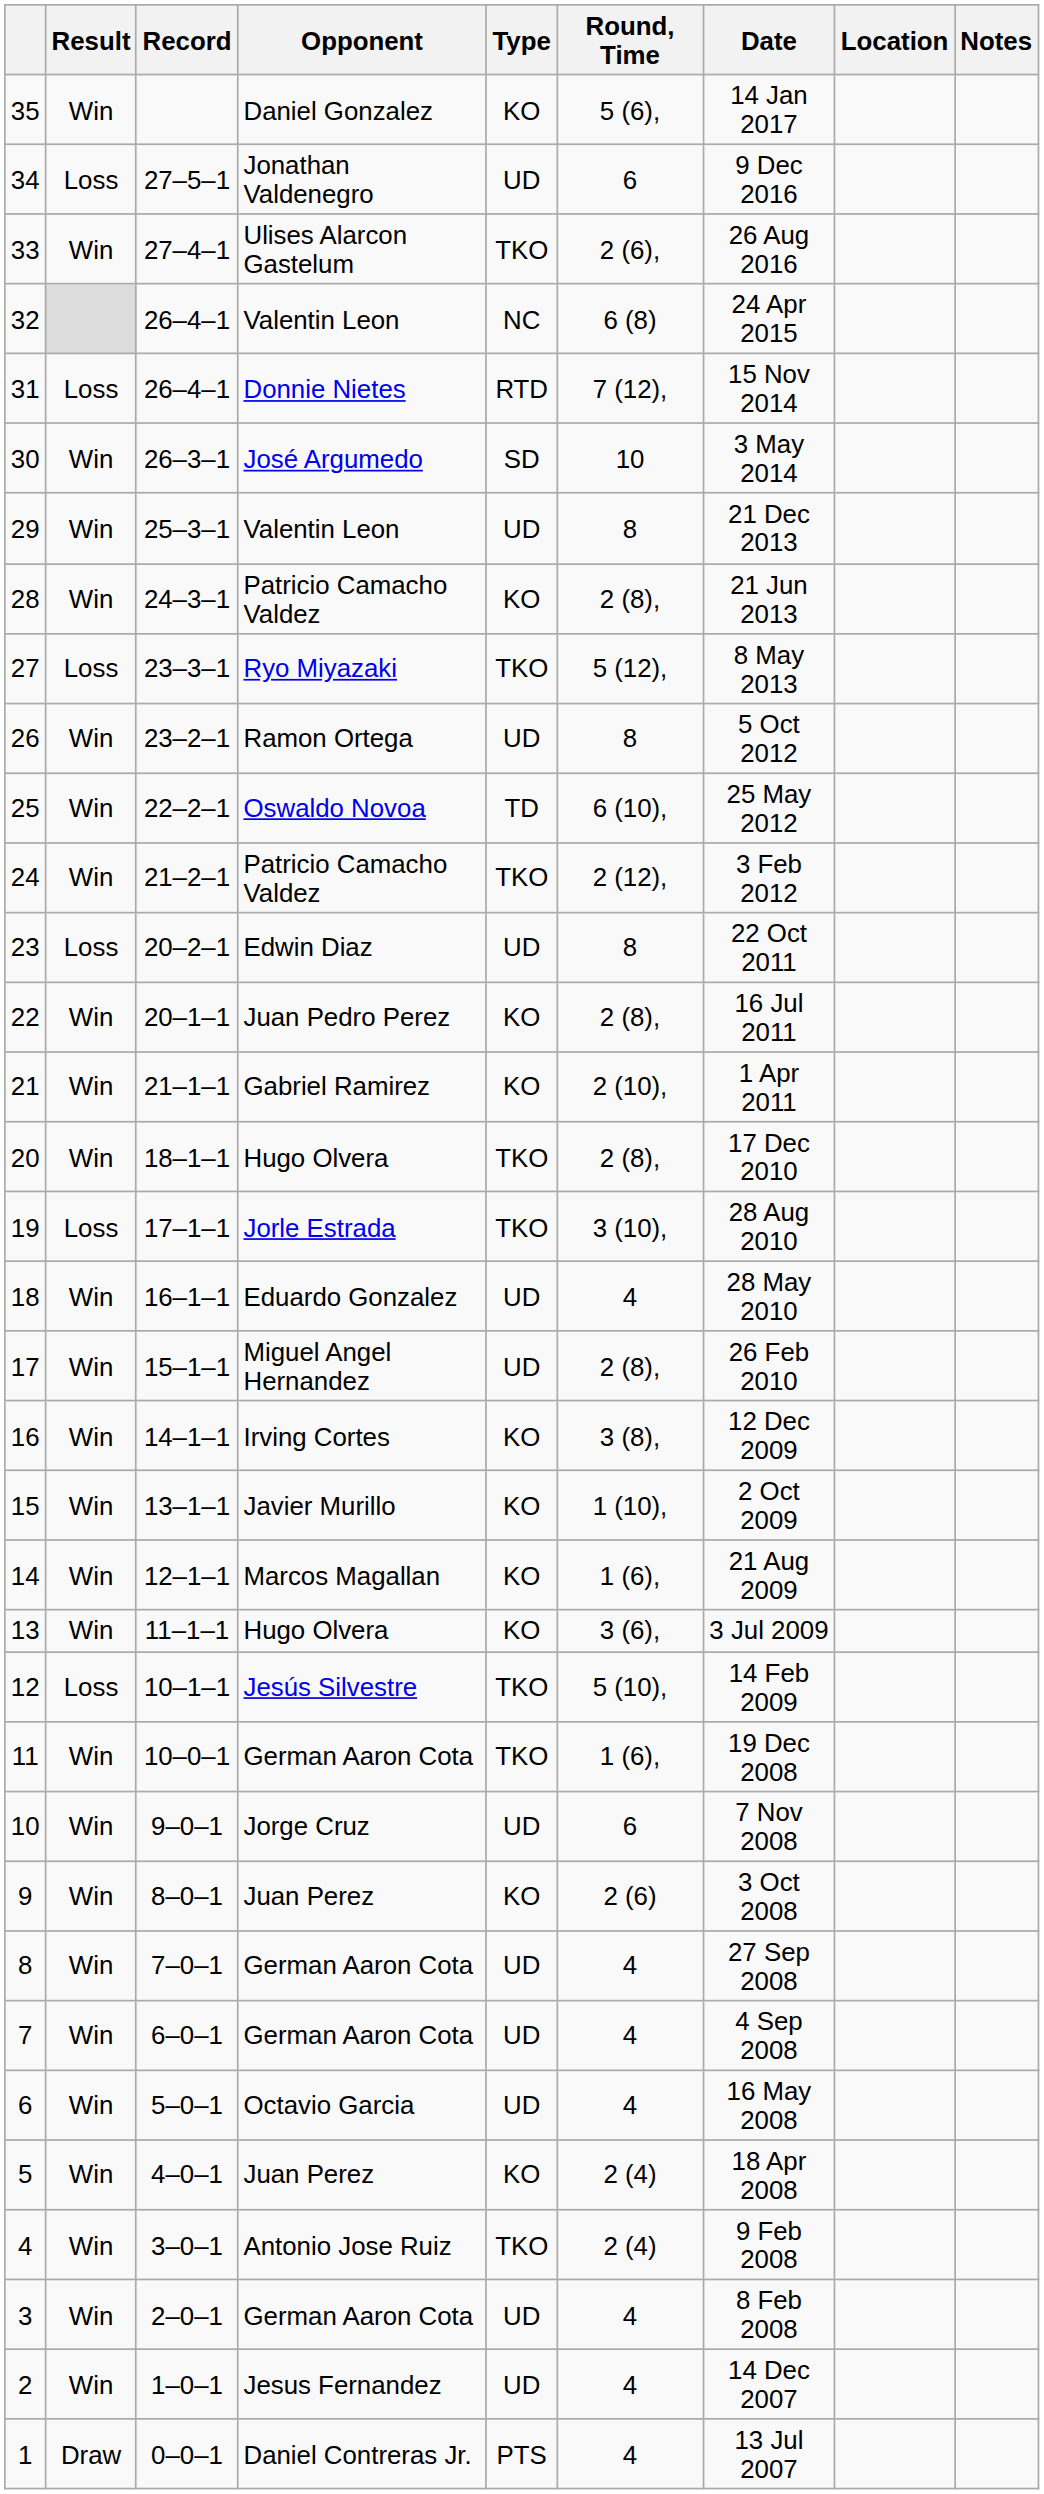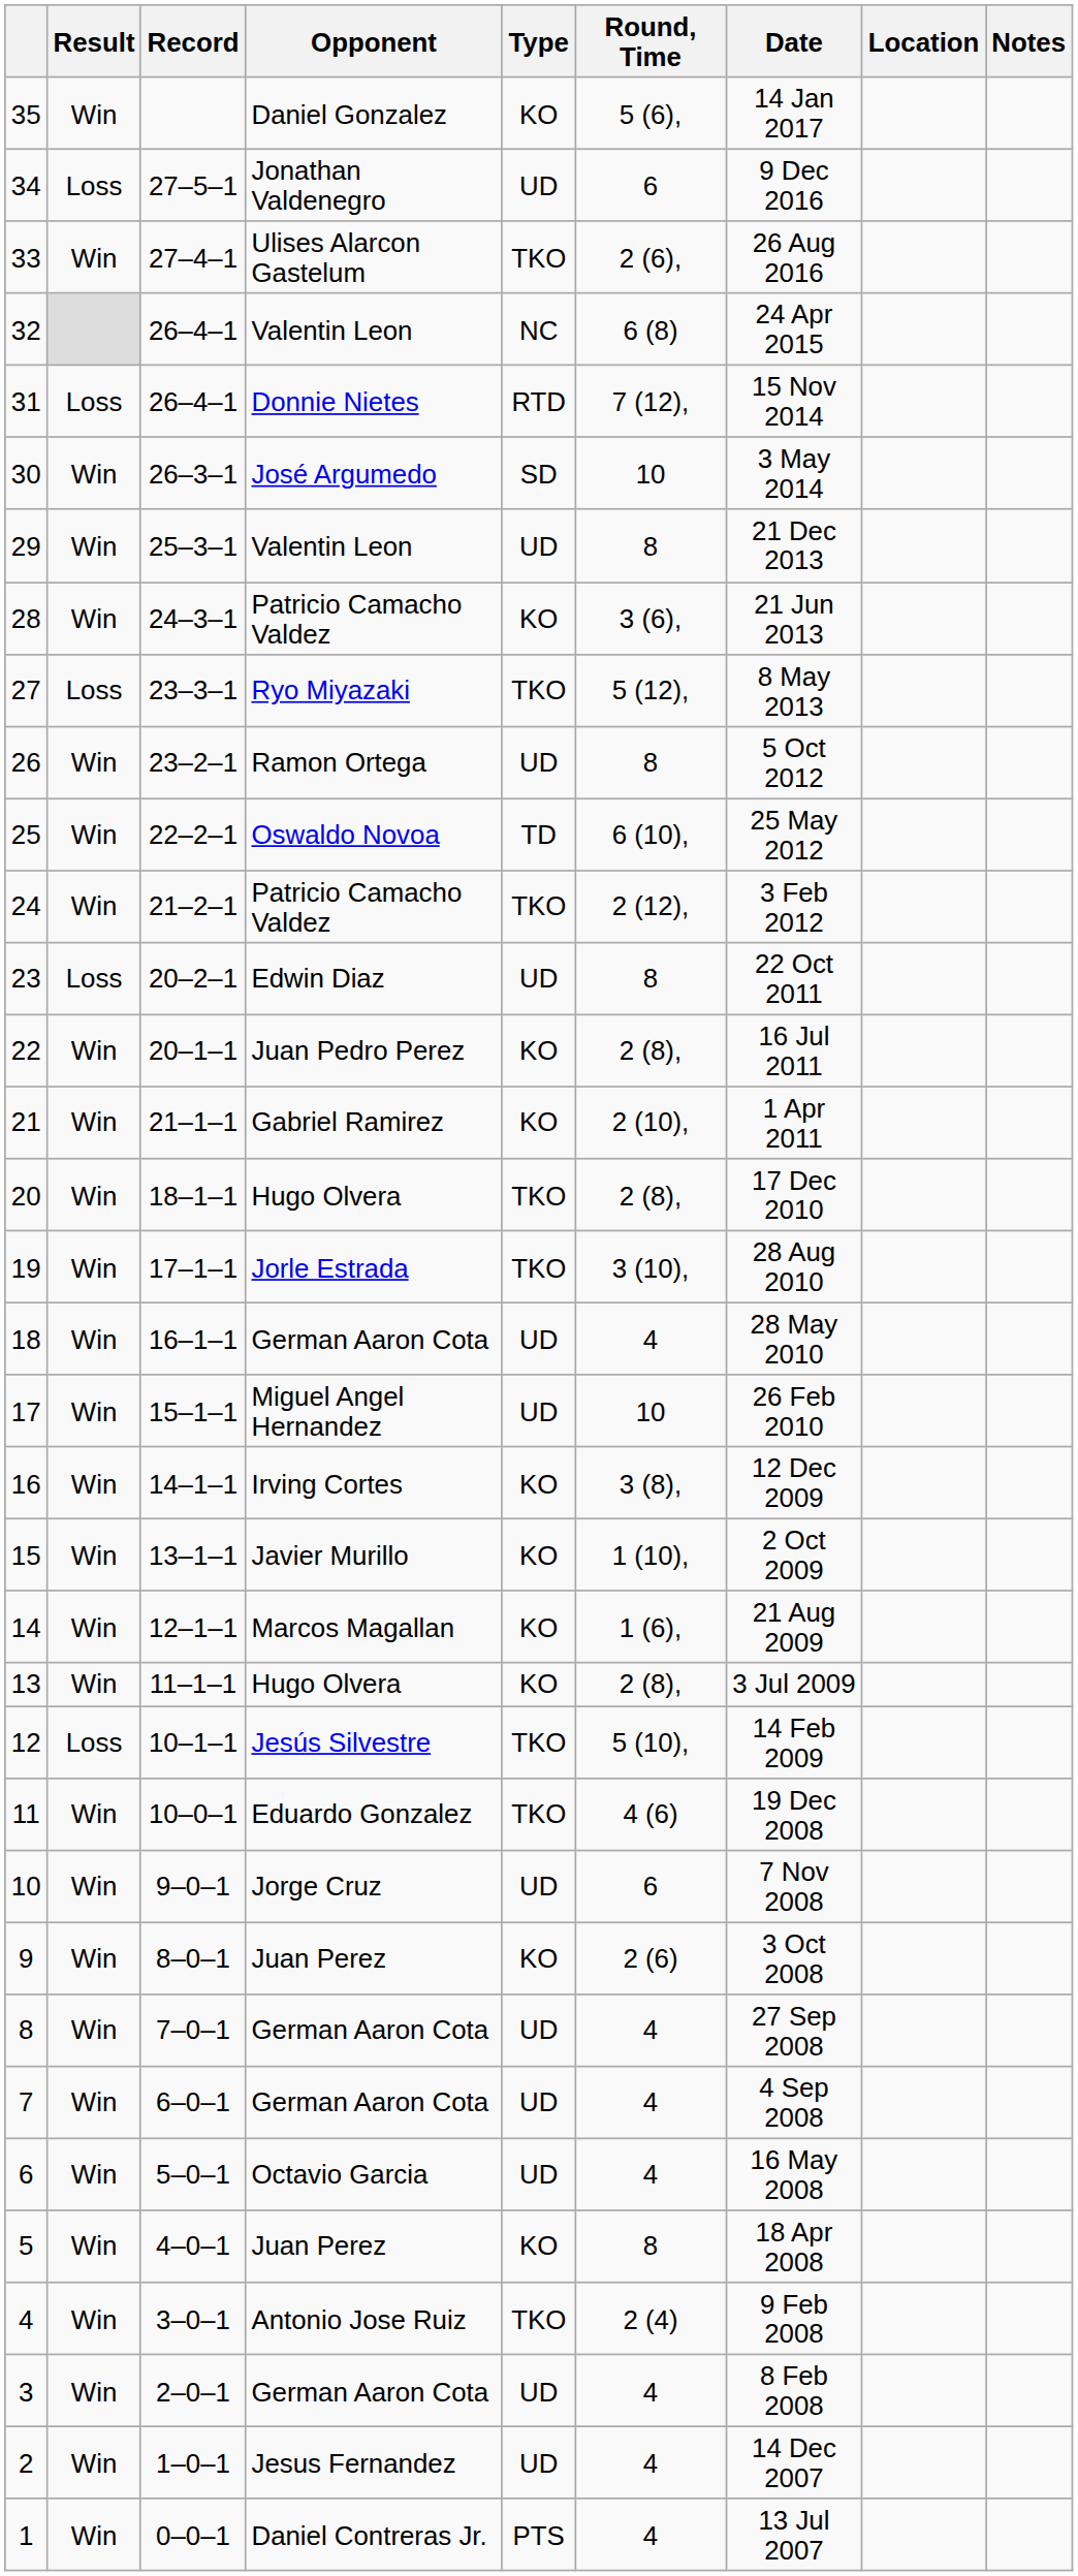 <table class="wikitable" style="text-align:center; font-size:95%">
 <tr>
 <th></th>
 <th>Result</th>
 <th>Record</th>
 <th>Opponent</th>
 <th>Type</th>
 <th>Round, Time</th>
 <th>Date</th>
 <th>Location</th>
 <th>Notes</th>
 </tr>
 <tr>
 <td>35</td>
 <td>Win</td>
 <td></td>
 <td align=left>Daniel Gonzalez</td>
 <td>KO</td>
 <td>5 (6), </td>
 <td>14 Jan 2017</td>
 <td align=left></td>
 <td></td>
 </tr>
 <tr>
 <td>34</td>
 <td>Loss</td>
 <td>27–5–1 </td>
 <td align=left>Jonathan Valdenegro</td>
 <td>UD</td>
 <td>6</td>
 <td>9 Dec 2016</td>
 <td align=left></td>
 <td></td>
 </tr>
 <tr>
 <td>33</td>
 <td>Win</td>
 <td>27–4–1 </td>
 <td align=left>Ulises Alarcon Gastelum</td>
 <td>TKO</td>
 <td>2 (6), </td>
 <td>26 Aug 2016</td>
 <td align=left></td>
 <td></td>
 </tr>
 <tr>
 <td>32</td>
 <td style="background: #DDD"></td>
 <td>26–4–1 </td>
 <td align=left>Valentin Leon</td>
 <td>NC</td>
 <td>6 (8)</td>
 <td>24 Apr 2015</td>
 <td align=left></td>
 <td align=left></td>
 </tr>
 <tr>
 <td>31</td>
 <td>Loss</td>
 <td>26–4–1</td>
 <td align=left><a href='#'>Donnie Nietes</a></td>
 <td>RTD</td>
 <td>7 (12), </td>
 <td>15 Nov 2014</td>
 <td align=left></td>
 <td align=left></td>
 </tr>
 <tr>
 <td>30</td>
 <td>Win</td>
 <td>26–3–1</td>
 <td align=left><a href='#'>José Argumedo</a></td>
 <td>SD</td>
 <td>10</td>
 <td>3 May 2014</td>
 <td align=left></td>
 <td align=left></td>
 </tr>
 <tr>
 <td>29</td>
 <td>Win</td>
 <td>25–3–1</td>
 <td align=left>Valentin Leon</td>
 <td>UD</td>
 <td>8</td>
 <td>21 Dec 2013</td>
 <td align=left></td>
 <td></td>
 </tr>
 <tr>
 <td>28</td>
 <td>Win</td>
 <td>24–3–1</td>
 <td align=left>Patricio Camacho Valdez</td>
 <td>KO</td>
-<td>2 (8), </td>
+<td>3 (6), </td>
 <td>21 Jun 2013</td>
 <td align=left></td>
 <td></td>
 </tr>
 <tr>
 <td>27</td>
 <td>Loss</td>
 <td>23–3–1</td>
 <td align=left><a href='#'>Ryo Miyazaki</a></td>
 <td>TKO</td>
 <td>5 (12), </td>
 <td>8 May 2013</td>
 <td align=left></td>
 <td align=left></td>
 </tr>
 <tr>
 <td>26</td>
 <td>Win</td>
 <td>23–2–1</td>
 <td align=left>Ramon Ortega</td>
 <td>UD</td>
 <td>8</td>
 <td>5 Oct 2012</td>
 <td align=left></td>
 <td></td>
 </tr>
 <tr>
 <td>25</td>
 <td>Win</td>
 <td>22–2–1</td>
 <td align=left><a href='#'>Oswaldo Novoa</a></td>
 <td>TD</td>
 <td>6 (10), </td>
 <td>25 May 2012</td>
 <td align=left></td>
 <td align=left></td>
 </tr>
 <tr>
 <td>24</td>
 <td>Win</td>
 <td>21–2–1</td>
 <td align=left>Patricio Camacho Valdez</td>
 <td>TKO</td>
 <td>2 (12), </td>
 <td>3 Feb 2012</td>
 <td align=left></td>
 <td></td>
 </tr>
 <tr>
 <td>23</td>
 <td>Loss</td>
 <td>20–2–1</td>
 <td align=left>Edwin Diaz</td>
 <td>UD</td>
 <td>8</td>
 <td>22 Oct 2011</td>
 <td align=left></td>
 <td align=left></td>
 </tr>
 <tr>
 <td>22</td>
 <td>Win</td>
 <td>20–1–1</td>
 <td align=left>Juan Pedro Perez</td>
 <td>KO</td>
 <td>2 (8), </td>
 <td>16 Jul 2011</td>
 <td align=left></td>
 <td></td>
 </tr>
 <tr>
 <td>21</td>
 <td>Win</td>
 <td>21–1–1</td>
 <td align=left>Gabriel Ramirez</td>
 <td>KO</td>
 <td>2 (10), </td>
 <td>1 Apr 2011</td>
 <td align=left></td>
 <td></td>
 </tr>
 <tr>
 <td>20</td>
 <td>Win</td>
 <td>18–1–1</td>
 <td align=left>Hugo Olvera</td>
 <td>TKO</td>
 <td>2 (8), </td>
 <td>17 Dec 2010</td>
 <td align=left></td>
 <td></td>
 </tr>
 <tr>
 <td>19</td>
-<td>Loss</td>
+<td>Win</td>
 <td>17–1–1</td>
 <td align=left><a href='#'>Jorle Estrada</a></td>
 <td>TKO</td>
 <td>3 (10), </td>
 <td>28 Aug 2010</td>
 <td align=left></td>
 <td align=left></td>
 </tr>
 <tr>
 <td>18</td>
 <td>Win</td>
 <td>16–1–1</td>
-<td align=left>Eduardo Gonzalez</td>
+<td align=left>German Aaron Cota</td>
 <td>UD</td>
 <td>4</td>
 <td>28 May 2010</td>
 <td align=left></td>
 <td></td>
 </tr>
 <tr>
 <td>17</td>
 <td>Win</td>
 <td>15–1–1</td>
 <td align=left>Miguel Angel Hernandez</td>
 <td>UD</td>
-<td>2 (8), </td>
+<td>10</td>
 <td>26 Feb 2010</td>
 <td align=left></td>
 <td></td>
 </tr>
 <tr>
 <td>16</td>
 <td>Win</td>
 <td>14–1–1</td>
 <td align=left>Irving Cortes</td>
 <td>KO</td>
 <td>3 (8), </td>
 <td>12 Dec 2009</td>
 <td align=left></td>
 <td></td>
 </tr>
 <tr>
 <td>15</td>
 <td>Win</td>
 <td>13–1–1</td>
 <td align=left>Javier Murillo</td>
 <td>KO</td>
 <td>1 (10), </td>
 <td>2 Oct 2009</td>
 <td align=left></td>
 <td></td>
 </tr>
 <tr>
 <td>14</td>
 <td>Win</td>
 <td>12–1–1</td>
 <td align=left>Marcos Magallan</td>
 <td>KO</td>
 <td>1 (6), </td>
 <td>21 Aug 2009</td>
 <td align=left></td>
 <td></td>
 </tr>
 <tr>
 <td>13</td>
 <td>Win</td>
 <td>11–1–1</td>
 <td align=left>Hugo Olvera</td>
 <td>KO</td>
-<td>3 (6), </td>
+<td>2 (8), </td>
 <td>3 Jul 2009</td>
 <td align=left></td>
 <td></td>
 </tr>
 <tr>
 <td>12</td>
 <td>Loss</td>
 <td>10–1–1</td>
 <td align=left><a href='#'>Jesús Silvestre</a></td>
 <td>TKO</td>
 <td>5 (10), </td>
 <td>14 Feb 2009</td>
 <td align=left></td>
 <td></td>
 </tr>
 <tr>
 <td>11</td>
 <td>Win</td>
 <td>10–0–1</td>
-<td align=left>German Aaron Cota</td>
+<td align=left>Eduardo Gonzalez</td>
 <td>TKO</td>
-<td>1 (6), </td>
+<td>4 (6)</td>
 <td>19 Dec 2008</td>
 <td align=left></td>
 <td></td>
 </tr>
 <tr>
 <td>10</td>
 <td>Win</td>
 <td>9–0–1</td>
 <td align=left>Jorge Cruz</td>
 <td>UD</td>
 <td>6</td>
 <td>7 Nov 2008</td>
 <td align=left></td>
 <td></td>
 </tr>
 <tr>
 <td>9</td>
 <td>Win</td>
 <td>8–0–1</td>
 <td align=left>Juan Perez</td>
 <td>KO</td>
 <td>2 (6)</td>
 <td>3 Oct 2008</td>
 <td align=left></td>
 <td></td>
 </tr>
 <tr>
 <td>8</td>
 <td>Win</td>
 <td>7–0–1</td>
 <td align=left>German Aaron Cota</td>
 <td>UD</td>
 <td>4</td>
 <td>27 Sep 2008</td>
 <td align=left></td>
 <td></td>
 </tr>
 <tr>
 <td>7</td>
 <td>Win</td>
 <td>6–0–1</td>
 <td align=left>German Aaron Cota</td>
 <td>UD</td>
 <td>4</td>
 <td>4 Sep 2008</td>
 <td align=left></td>
 <td></td>
 </tr>
 <tr>
 <td>6</td>
 <td>Win</td>
 <td>5–0–1</td>
 <td align=left>Octavio Garcia</td>
 <td>UD</td>
 <td>4</td>
 <td>16 May 2008</td>
 <td align=left></td>
 <td></td>
 </tr>
 <tr>
 <td>5</td>
 <td>Win</td>
 <td>4–0–1</td>
 <td align=left>Juan Perez</td>
 <td>KO</td>
-<td>2 (4)</td>
+<td>8</td>
 <td>18 Apr 2008</td>
 <td align=left></td>
 <td></td>
 </tr>
 <tr>
 <td>4</td>
 <td>Win</td>
 <td>3–0–1</td>
 <td align=left>Antonio Jose Ruiz</td>
 <td>TKO</td>
 <td>2 (4)</td>
 <td>9 Feb 2008</td>
 <td align=left></td>
 <td></td>
 </tr>
 <tr>
 <td>3</td>
 <td>Win</td>
 <td>2–0–1</td>
 <td align=left>German Aaron Cota</td>
 <td>UD</td>
 <td>4</td>
 <td>8 Feb 2008</td>
 <td align=left></td>
 <td></td>
 </tr>
 <tr>
 <td>2</td>
 <td>Win</td>
 <td>1–0–1</td>
 <td align=left>Jesus Fernandez</td>
 <td>UD</td>
 <td>4</td>
 <td>14 Dec 2007</td>
 <td align=left></td>
 <td></td>
 </tr>
 <tr>
 <td>1</td>
-<td>Draw</td>
+<td>Win</td>
 <td>0–0–1</td>
 <td align=left>Daniel Contreras Jr.</td>
 <td>PTS</td>
 <td>4</td>
 <td>13 Jul 2007</td>
 <td align=left></td>
 <td></td>
 </tr>
 </table>
